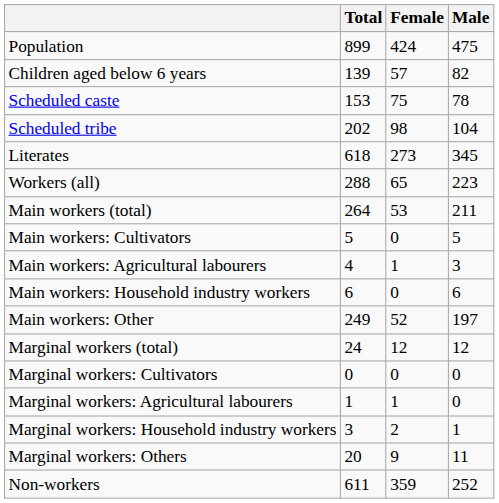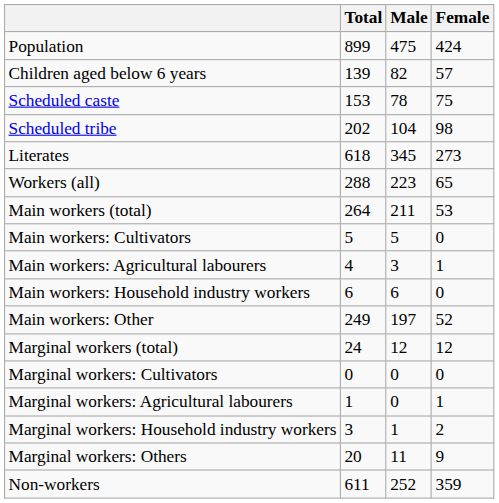 <table class="wikitable sortable">
 <tr>
 <th></th>
 <th>Total</th>
+<th>Male</th>
 <th>Female</th>
-<th>Male</th>
 </tr>
 <tr>
 <td>Population</td>
 <td>899</td>
+<td>475</td>
 <td>424</td>
-<td>475</td>
 </tr>
 <tr>
 <td>Children aged below 6 years</td>
 <td>139</td>
+<td>82</td>
 <td>57</td>
-<td>82</td>
 </tr>
 <tr>
 <td><a href='#'>Scheduled caste</a></td>
 <td>153</td>
+<td>78</td>
 <td>75</td>
-<td>78</td>
 </tr>
 <tr>
 <td><a href='#'>Scheduled tribe</a></td>
 <td>202</td>
+<td>104</td>
 <td>98</td>
-<td>104</td>
 </tr>
 <tr>
 <td>Literates</td>
 <td>618</td>
+<td>345</td>
 <td>273</td>
-<td>345</td>
 </tr>
 <tr>
 <td>Workers (all)</td>
 <td>288</td>
+<td>223</td>
 <td>65</td>
-<td>223</td>
 </tr>
 <tr>
 <td>Main workers (total)</td>
 <td>264</td>
+<td>211</td>
 <td>53</td>
-<td>211</td>
 </tr>
 <tr>
 <td>Main workers: Cultivators</td>
 <td>5</td>
+<td>5</td>
 <td>0</td>
-<td>5</td>
 </tr>
 <tr>
 <td>Main workers: Agricultural labourers</td>
 <td>4</td>
+<td>3</td>
 <td>1</td>
-<td>3</td>
 </tr>
 <tr>
 <td>Main workers: Household industry workers</td>
 <td>6</td>
+<td>6</td>
 <td>0</td>
-<td>6</td>
 </tr>
 <tr>
 <td>Main workers: Other</td>
 <td>249</td>
+<td>197</td>
 <td>52</td>
-<td>197</td>
 </tr>
 <tr>
 <td>Marginal workers (total)</td>
 <td>24</td>
 <td>12</td>
 <td>12</td>
 </tr>
 <tr>
 <td>Marginal workers: Cultivators</td>
 <td>0</td>
 <td>0</td>
 <td>0</td>
 </tr>
 <tr>
 <td>Marginal workers: Agricultural labourers</td>
 <td>1</td>
+<td>0</td>
 <td>1</td>
-<td>0</td>
 </tr>
 <tr>
 <td>Marginal workers: Household industry workers</td>
 <td>3</td>
+<td>1</td>
 <td>2</td>
-<td>1</td>
 </tr>
 <tr>
 <td>Marginal workers: Others</td>
 <td>20</td>
+<td>11</td>
 <td>9</td>
-<td>11</td>
 </tr>
 <tr>
 <td>Non-workers</td>
 <td>611</td>
+<td>252</td>
 <td>359</td>
-<td>252</td>
 </tr>
 </table>
